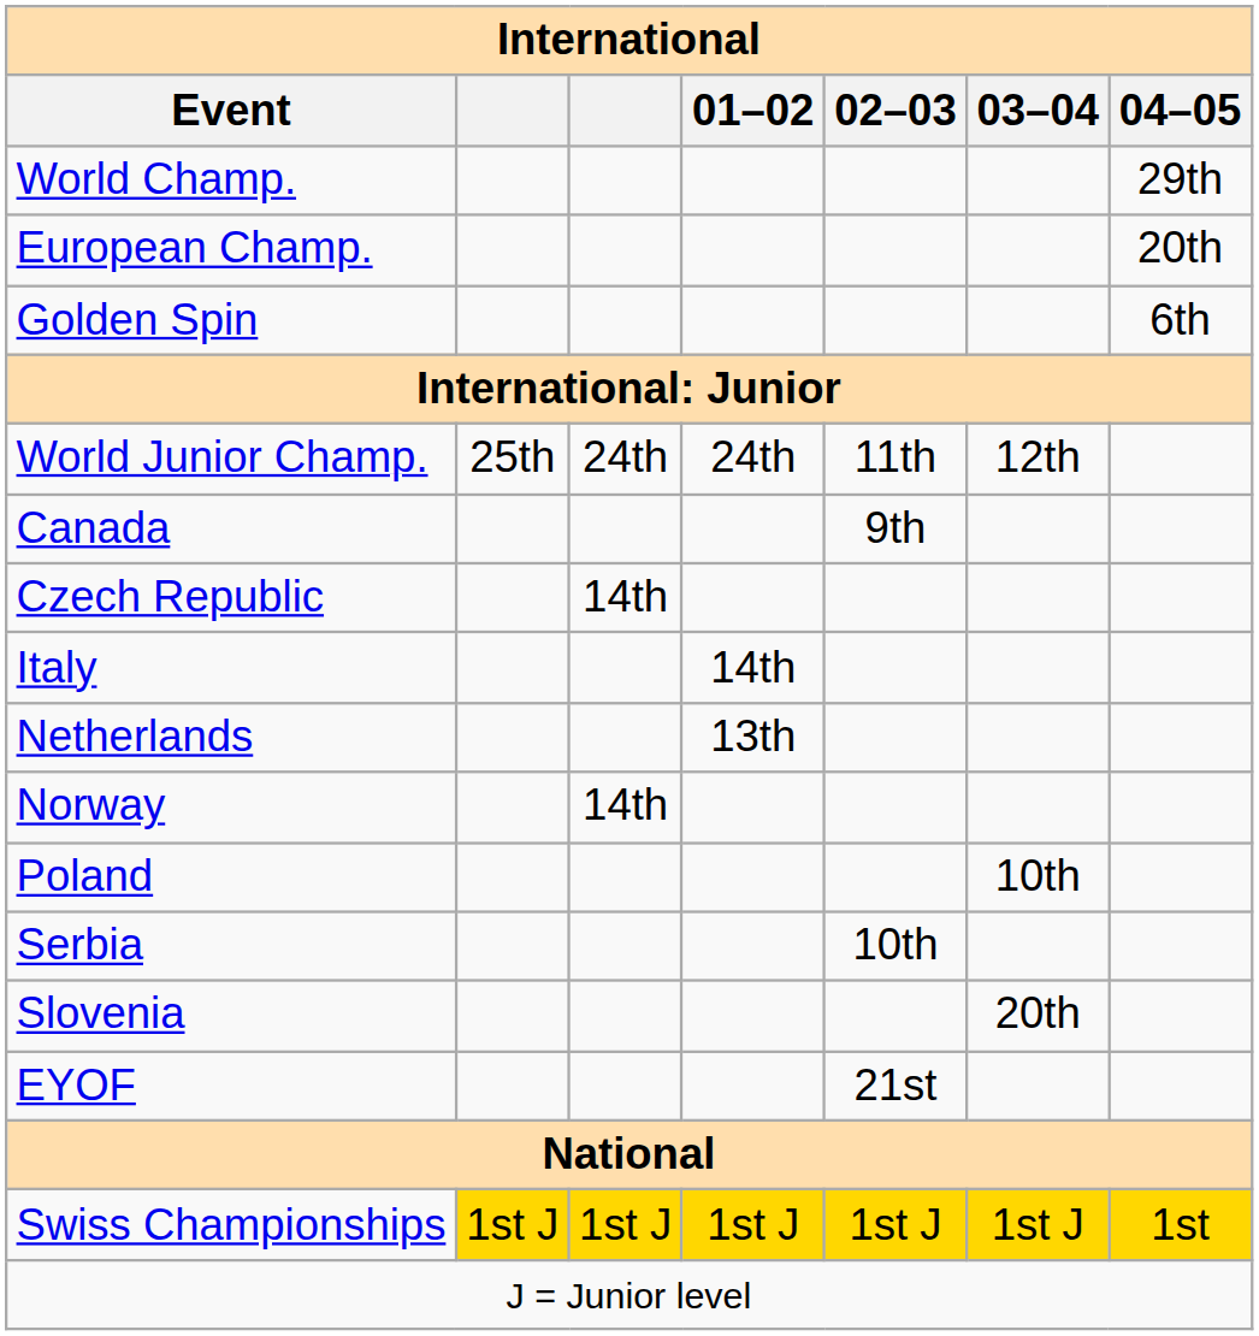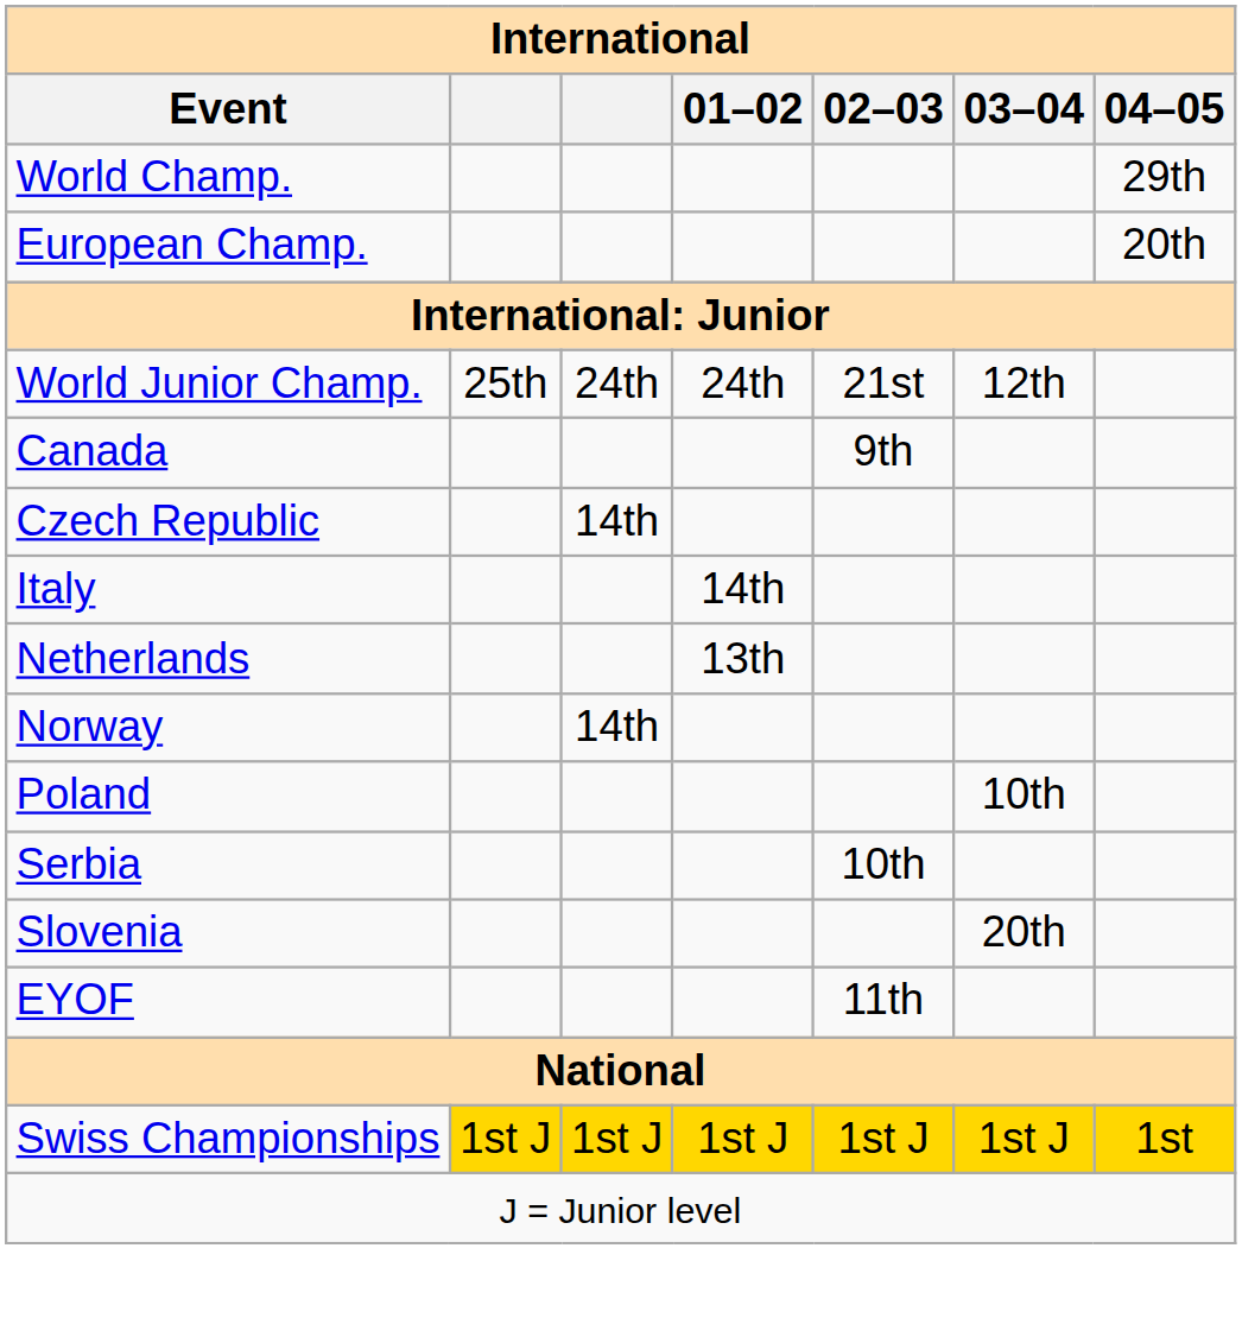 <table class="wikitable" style="text-align:center">
 <tr>
 <th style="background-color: #ffdead; " colspan=7 align=center>International</th>
 </tr>
 <tr>
 <th>Event</th>
 <th></th>
 <th></th>
 <th>01–02</th>
 <th>02–03</th>
 <th>03–04</th>
 <th>04–05</th>
 </tr>
 <tr>
 <td align=left><a href='#'>World Champ.</a></td>
 <td></td>
 <td></td>
 <td></td>
 <td></td>
 <td></td>
 <td>29th</td>
 </tr>
 <tr>
 <td align=left><a href='#'>European Champ.</a></td>
 <td></td>
 <td></td>
 <td></td>
 <td></td>
 <td></td>
 <td>20th</td>
 </tr>
 <tr>
-<td align=left><a href='#'>Golden Spin</a></td>
-<td></td>
-<td></td>
-<td></td>
-<td></td>
-<td></td>
-<td>6th</td>
-</tr>
-<tr>
 <th style="background-color: #ffdead; " colspan=7 align=center>International: Junior</th>
 </tr>
 <tr>
 <td align=left><a href='#'>World Junior Champ.</a></td>
 <td>25th</td>
 <td>24th</td>
 <td>24th</td>
-<td>11th</td>
+<td>21st</td>
 <td>12th</td>
 <td></td>
 </tr>
 <tr>
 <td align=left> <a href='#'>Canada</a></td>
 <td></td>
 <td></td>
 <td></td>
 <td>9th</td>
 <td></td>
 <td></td>
 </tr>
 <tr>
 <td align=left> <a href='#'>Czech Republic</a></td>
 <td></td>
 <td>14th</td>
 <td></td>
 <td></td>
 <td></td>
 <td></td>
 </tr>
 <tr>
 <td align=left> <a href='#'>Italy</a></td>
 <td></td>
 <td></td>
 <td>14th</td>
 <td></td>
 <td></td>
 <td></td>
 </tr>
 <tr>
 <td align=left> <a href='#'>Netherlands</a></td>
 <td></td>
 <td></td>
 <td>13th</td>
 <td></td>
 <td></td>
 <td></td>
 </tr>
 <tr>
 <td align=left> <a href='#'>Norway</a></td>
 <td></td>
 <td>14th</td>
 <td></td>
 <td></td>
 <td></td>
 <td></td>
 </tr>
 <tr>
 <td align=left> <a href='#'>Poland</a></td>
 <td></td>
 <td></td>
 <td></td>
 <td></td>
 <td>10th</td>
 <td></td>
 </tr>
 <tr>
 <td align=left> <a href='#'>Serbia</a></td>
 <td></td>
 <td></td>
 <td></td>
 <td>10th</td>
 <td></td>
 <td></td>
 </tr>
 <tr>
 <td align=left> <a href='#'>Slovenia</a></td>
 <td></td>
 <td></td>
 <td></td>
 <td></td>
 <td>20th</td>
 <td></td>
 </tr>
 <tr>
 <td align=left><a href='#'>EYOF</a></td>
 <td></td>
 <td></td>
 <td></td>
-<td>21st</td>
+<td>11th</td>
 <td></td>
 <td></td>
 </tr>
 <tr>
 <th style="background-color: #ffdead; " colspan=7 align=center>National</th>
 </tr>
 <tr>
 <td align=left><a href='#'>Swiss Championships</a></td>
 <td bgcolor=gold>1st J</td>
 <td bgcolor=gold>1st J</td>
 <td bgcolor=gold>1st J</td>
 <td bgcolor=gold>1st J</td>
 <td bgcolor=gold>1st J</td>
 <td bgcolor=gold>1st</td>
 </tr>
 <tr>
 <td colspan=7 align=center><small> J = Junior level </small></td>
 </tr>
 </table>
